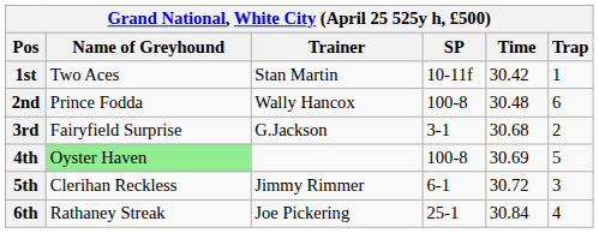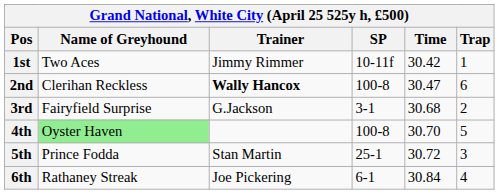 <table class="wikitable">
 <tr>
 <th colspan="6"><a href='#'>Grand National</a>, <a href='#'>White City</a> (April 25 525y h, £500)</th>
 </tr>
 <tr>
 <th width=30>Pos</th>
 <th width=180>Name of Greyhound</th>
 <th width=150>Trainer</th>
 <th width=50>SP</th>
 <th width=50>Time</th>
 <th width=30>Trap</th>
 </tr>
 <tr>
 <th>1st</th>
 <td>Two Aces</td>
-<td>Stan Martin</td>
+<td>Jimmy Rimmer</td>
 <td>10-11f</td>
 <td>30.42</td>
 <td>1</td>
 </tr>
 <tr>
 <th>2nd</th>
-<td>Prince Fodda</td>
-<td>Wally Hancox</td>
+<td>Clerihan Reckless</td>
+<td><strong>Wally Hancox</strong></td>
 <td>100-8</td>
-<td>30.48</td>
+<td>30.47</td>
 <td>6</td>
 </tr>
 <tr>
 <th>3rd</th>
 <td>Fairyfield Surprise</td>
 <td>G.Jackson</td>
 <td>3-1</td>
 <td>30.68</td>
 <td>2</td>
 </tr>
 <tr>
 <th>4th</th>
 <td style="background: lightgreen;">Oyster Haven</td>
 <td></td>
 <td>100-8</td>
-<td>30.69</td>
+<td>30.70</td>
 <td>5</td>
 </tr>
 <tr>
 <th>5th</th>
-<td>Clerihan Reckless</td>
-<td>Jimmy Rimmer</td>
-<td>6-1</td>
+<td>Prince Fodda</td>
+<td>Stan Martin</td>
+<td>25-1</td>
 <td>30.72</td>
 <td>3</td>
 </tr>
 <tr>
 <th>6th</th>
 <td>Rathaney Streak</td>
 <td>Joe Pickering</td>
-<td>25-1</td>
+<td>6-1</td>
 <td>30.84</td>
 <td>4</td>
 </tr>
 </table>
